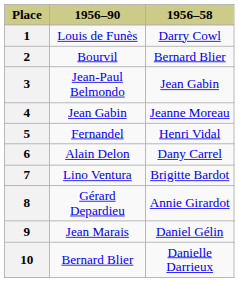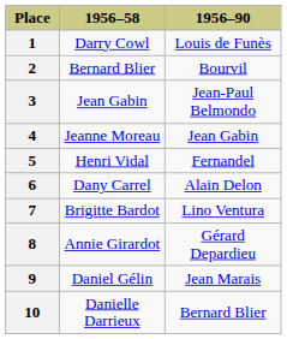 <table class="wikitable" width="45%" style="text-align:center">
 <tr>
 <th scope="col" style="background:#CC8" width="5%">Place</th>
+<th scope="col" style="background:#CC8" width="20%">1956–58</th>
 <th scope="col" style="background:#CC8" width="20%">1956–90</th>
-<th scope="col" style="background:#CC8" width="20%">1956–58</th>
 </tr>
 <tr>
 <th>1</th>
+<td><a href='#'>Darry Cowl</a></td>
 <td><a href='#'>Louis de Funès</a></td>
-<td><a href='#'>Darry Cowl</a></td>
 </tr>
 <tr>
 <th>2</th>
+<td><a href='#'>Bernard Blier</a></td>
 <td><a href='#'>Bourvil</a></td>
-<td><a href='#'>Bernard Blier</a></td>
 </tr>
 <tr>
 <th>3</th>
+<td><a href='#'>Jean Gabin</a></td>
 <td><a href='#'>Jean-Paul Belmondo</a></td>
+</tr>
+<tr>
+<th>4</th>
+<td><a href='#'>Jeanne Moreau</a></td>
 <td><a href='#'>Jean Gabin</a></td>
 </tr>
 <tr>
-<th>4</th>
-<td><a href='#'>Jean Gabin</a></td>
-<td><a href='#'>Jeanne Moreau</a></td>
-</tr>
-<tr>
 <th>5</th>
+<td><a href='#'>Henri Vidal</a></td>
 <td><a href='#'>Fernandel</a></td>
-<td><a href='#'>Henri Vidal</a></td>
 </tr>
 <tr>
 <th>6</th>
+<td><a href='#'>Dany Carrel</a></td>
 <td><a href='#'>Alain Delon</a></td>
-<td><a href='#'>Dany Carrel</a></td>
 </tr>
 <tr>
 <th>7</th>
+<td><a href='#'>Brigitte Bardot</a></td>
 <td><a href='#'>Lino Ventura</a></td>
-<td><a href='#'>Brigitte Bardot</a></td>
 </tr>
 <tr>
 <th>8</th>
+<td><a href='#'>Annie Girardot</a></td>
 <td><a href='#'>Gérard Depardieu</a></td>
-<td><a href='#'>Annie Girardot</a></td>
 </tr>
 <tr>
 <th>9</th>
+<td><a href='#'>Daniel Gélin</a></td>
 <td><a href='#'>Jean Marais</a></td>
-<td><a href='#'>Daniel Gélin</a></td>
 </tr>
 <tr>
 <th>10</th>
+<td><a href='#'>Danielle Darrieux</a></td>
 <td><a href='#'>Bernard Blier</a></td>
-<td><a href='#'>Danielle Darrieux</a></td>
 </tr>
 </table>
